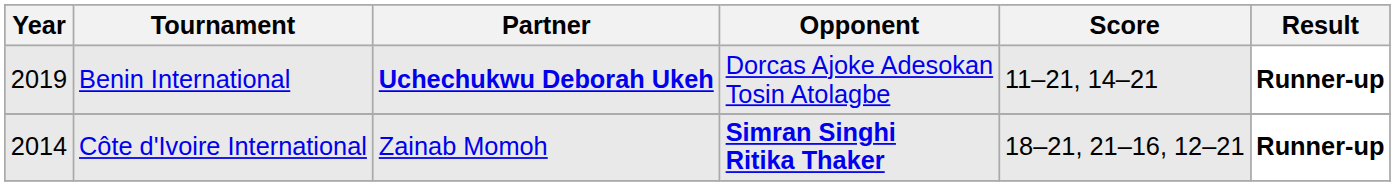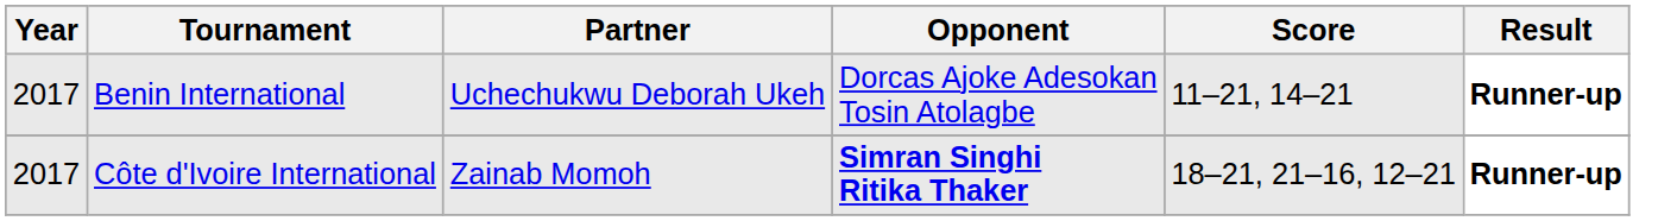 <table class="sortable wikitable" style="font-size: 90%;">
 <tr>
 <th>Year</th>
 <th>Tournament</th>
 <th>Partner</th>
 <th>Opponent</th>
 <th>Score</th>
 <th>Result</th>
 </tr>
 <tr style="background:#E9E9E9">
-<td align="center">2019</td>
+<td align="center">2017</td>
 <td align="left"><a href='#'>Benin International</a></td>
-<td align="left"><strong> <a href='#'>Uchechukwu Deborah Ukeh</a></strong></td>
+<td align="left"> <a href='#'>Uchechukwu Deborah Ukeh</a></td>
 <td align="left"> <a href='#'>Dorcas Ajoke Adesokan</a> <br>  <a href='#'>Tosin Atolagbe</a></td>
 <td align="left">11–21, 14–21</td>
 <td style="text-align:left; background:white"> <strong>Runner-up</strong></td>
 </tr>
 <tr>
 </tr>
 <tr style="background:#E9E9E9">
-<td align="center">2014</td>
+<td align="center">2017</td>
 <td align="left"><a href='#'>Côte d'Ivoire International</a></td>
 <td align="left"> <a href='#'>Zainab Momoh</a></td>
 <td align="left"><strong> <a href='#'>Simran Singhi</a> <br>  <a href='#'>Ritika Thaker</a></strong></td>
 <td align="left">18–21, 21–16, 12–21</td>
 <td style="text-align:left; background:white"> <strong>Runner-up</strong></td>
 </tr>
 </table>
